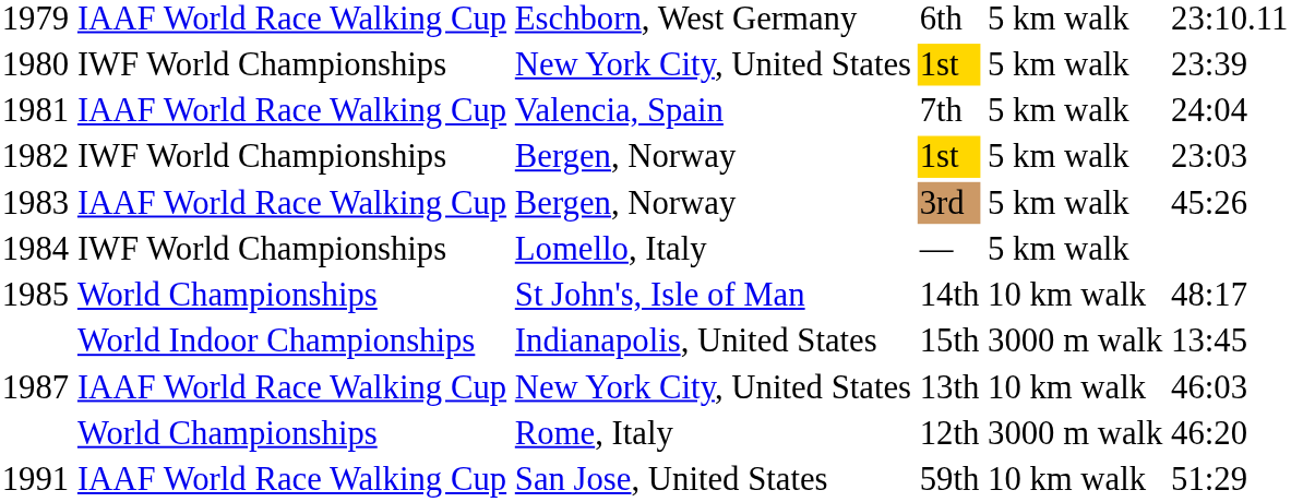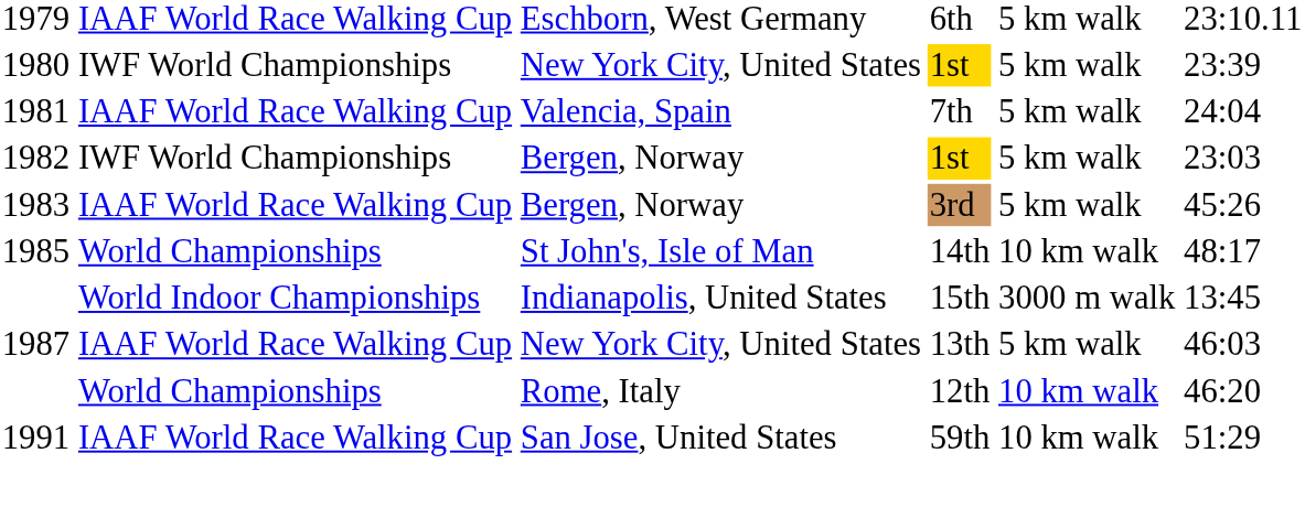 <table>
 <tr>
 <td>1979</td>
 <td><a href='#'>IAAF World Race Walking Cup</a></td>
 <td><a href='#'>Eschborn</a>, West Germany</td>
 <td>6th</td>
 <td>5 km walk</td>
 <td>23:10.11</td>
 </tr>
 <tr>
 <td>1980</td>
 <td>IWF World Championships</td>
 <td><a href='#'>New York City</a>, United States</td>
 <td bgcolor=gold>1st</td>
 <td>5 km walk</td>
 <td>23:39</td>
 </tr>
 <tr>
 <td>1981</td>
 <td><a href='#'>IAAF World Race Walking Cup</a></td>
 <td><a href='#'>Valencia, Spain</a></td>
 <td>7th</td>
 <td>5 km walk</td>
 <td>24:04</td>
 </tr>
 <tr>
 <td>1982</td>
 <td>IWF World Championships</td>
 <td><a href='#'>Bergen</a>, Norway</td>
 <td bgcolor=gold>1st</td>
 <td>5 km walk</td>
 <td>23:03</td>
 </tr>
 <tr>
 <td>1983</td>
 <td><a href='#'>IAAF World Race Walking Cup</a></td>
 <td><a href='#'>Bergen</a>, Norway</td>
 <td bgcolor=cc9966>3rd</td>
 <td>5 km walk</td>
 <td>45:26</td>
 </tr>
 <tr>
-<td>1984</td>
-<td>IWF World Championships</td>
-<td><a href='#'>Lomello</a>, Italy</td>
-<td>—</td>
-<td>5 km walk</td>
-<td></td>
-</tr>
-<tr>
 <td>1985</td>
 <td><a href='#'>World Championships</a></td>
 <td><a href='#'>St John's, Isle of Man</a></td>
 <td>14th</td>
 <td>10 km walk</td>
 <td>48:17</td>
 </tr>
 <tr>
 <td rowspan=3>1987</td>
 <td><a href='#'>World Indoor Championships</a></td>
 <td><a href='#'>Indianapolis</a>, United States</td>
 <td>15th</td>
 <td>3000 m walk</td>
 <td>13:45</td>
 </tr>
 <tr>
 <td><a href='#'>IAAF World Race Walking Cup</a></td>
 <td><a href='#'>New York City</a>, United States</td>
 <td>13th</td>
-<td>10 km walk</td>
+<td>5 km walk</td>
 <td>46:03</td>
 </tr>
 <tr>
 <td><a href='#'>World Championships</a></td>
 <td><a href='#'>Rome</a>, Italy</td>
 <td>12th</td>
-<td>3000 m walk</td>
+<td><a href='#'>10 km walk</a></td>
 <td>46:20</td>
 </tr>
 <tr>
 <td>1991</td>
 <td><a href='#'>IAAF World Race Walking Cup</a></td>
 <td><a href='#'>San Jose</a>, United States</td>
 <td>59th</td>
 <td>10 km walk</td>
 <td>51:29</td>
 </tr>
 </table>
